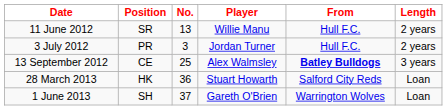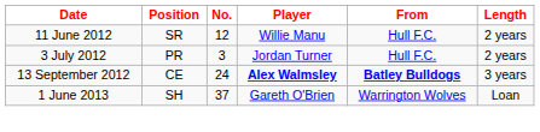 <table class="wikitable sortable" style="width:90%; text-align:center; font-size:85%; text-align:centre;">
 <tr>
 <th style="background:#ffffff; color:red;"><strong>Date</strong></th>
 <th style="background:#ffffff; color:red;"><strong>Position</strong></th>
 <th style="background:#ffffff; color:red;"><strong>No.</strong></th>
 <th style="background:#ffffff; color:red;"><strong>Player</strong></th>
 <th style="background:#ffffff; color:red;"><strong>From</strong></th>
 <th style="background:#ffffff; color:red;"><strong>Length</strong></th>
 </tr>
 <tr>
 <td>11 June 2012</td>
 <td>SR</td>
-<td>13</td>
+<td>12</td>
 <td><a href='#'>Willie Manu</a></td>
 <td><a href='#'>Hull F.C.</a></td>
 <td>2 years</td>
 </tr>
 <tr>
 <td>3 July 2012</td>
 <td>PR</td>
 <td>3</td>
 <td><a href='#'>Jordan Turner</a></td>
 <td><a href='#'>Hull F.C.</a></td>
 <td>2 years</td>
 </tr>
 <tr>
 <td>13 September 2012</td>
 <td>CE</td>
-<td>25</td>
-<td><a href='#'>Alex Walmsley</a></td>
+<td>24</td>
+<td><strong><a href='#'>Alex Walmsley</a></strong></td>
 <td><strong><a href='#'>Batley Bulldogs</a></strong></td>
 <td>3 years</td>
-</tr>
-<tr>
-<td>28 March 2013</td>
-<td>HK</td>
-<td>36</td>
-<td><a href='#'>Stuart Howarth</a></td>
-<td><a href='#'>Salford City Reds</a></td>
-<td>Loan</td>
 </tr>
 <tr>
 <td>1 June 2013</td>
 <td>SH</td>
 <td>37</td>
 <td><a href='#'>Gareth O'Brien</a></td>
 <td><a href='#'>Warrington Wolves</a></td>
 <td>Loan</td>
 </tr>
 </table>
